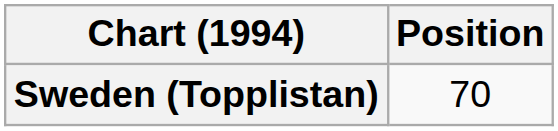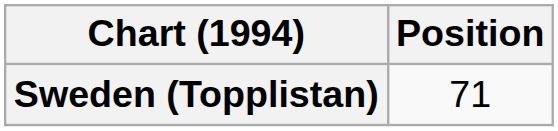 <table class="wikitable plainrowheaders">
 <tr>
 <th>Chart (1994)</th>
 <th>Position</th>
 </tr>
 <tr>
 <th scope="row">Sweden (Topplistan)</th>
-<td align="center">70</td>
+<td align="center">71</td>
 </tr>
 </table>
